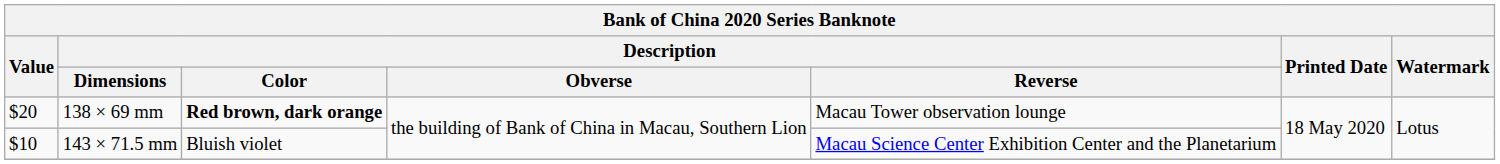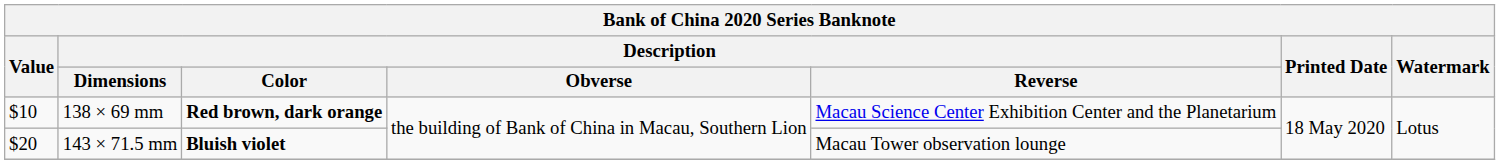 <table class="wikitable" style="font-size: 90%">
 <tr>
 <th colspan="9">Bank of China 2020 Series Banknote</th>
 </tr>
 <tr>
 <th ! rowspan="2">Value</th>
 <th colspan="4">Description</th>
 <th rowspan="2">Printed Date</th>
 <th rowspan="2">Watermark</th>
 </tr>
 <tr>
 <th>Dimensions</th>
 <th>Color</th>
 <th>Obverse</th>
 <th>Reverse</th>
 </tr>
 <tr>
-<td>$20</td>
+<td>$10</td>
 <td>138 × 69 mm</td>
 <td><strong>Red brown, dark orange</strong></td>
 <td rowspan="2">the building of Bank of China in Macau, Southern Lion</td>
-<td>Macau Tower observation lounge</td>
+<td><a href='#'>Macau Science Center</a> Exhibition Center and the Planetarium</td>
 <td rowspan="2">18 May  2020</td>
 <td rowspan="2">Lotus</td>
 </tr>
 <tr>
-<td>$10</td>
+<td>$20</td>
 <td>143 × 71.5 mm</td>
-<td>Bluish violet</td>
-<td><a href='#'>Macau Science Center</a> Exhibition Center and the Planetarium</td>
+<td><strong>Bluish violet</strong></td>
+<td>Macau Tower observation lounge</td>
 </tr>
 <tr>
 </tr>
 </table>
